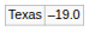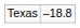 <table class="wikitable" style="border: none;">
 <tr align="center">
 </tr>
 <tr align="center">
 <td>Texas</td>
-<td>–19.0</td>
+<td>–18.8</td>
 </tr>
 </table>
